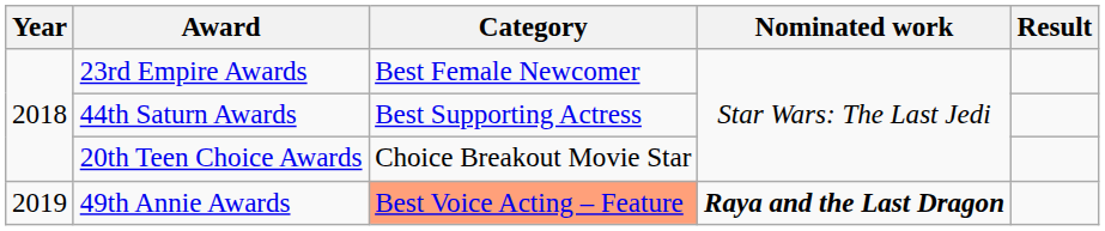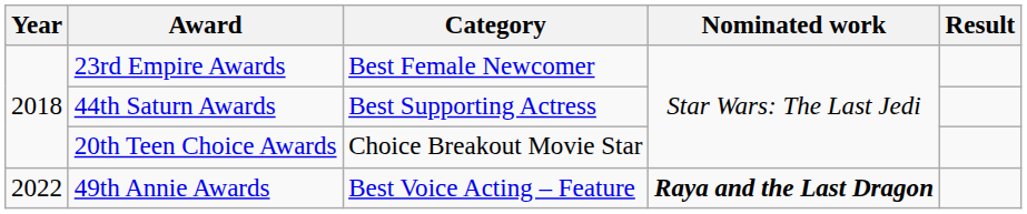 <table class="wikitable plainrowheaders sortable">
 <tr>
 <th scope="col">Year</th>
 <th scope="col">Award</th>
 <th scope="col">Category</th>
 <th scope="col">Nominated work</th>
 <th class="unsortable">Result</th>
 </tr>
 <tr>
 <td rowspan="3">2018</td>
 <td><a href='#'>23rd Empire Awards</a></td>
 <td><a href='#'>Best Female Newcomer</a></td>
 <td rowspan="3" scope="row" style="text-align:center;"><em>Star Wars: The Last Jedi</em></td>
 <td></td>
 </tr>
 <tr>
 <td><a href='#'>44th Saturn Awards</a></td>
 <td><a href='#'>Best Supporting Actress</a></td>
 <td></td>
 </tr>
 <tr>
 <td><a href='#'>20th Teen Choice Awards</a></td>
 <td>Choice Breakout Movie Star</td>
 <td></td>
 </tr>
 <tr>
-<td>2019</td>
+<td>2022</td>
 <td><a href='#'>49th Annie Awards</a></td>
-<td style="background: lightsalmon;"><a href='#'>Best Voice Acting – Feature</a></td>
+<td><a href='#'>Best Voice Acting – Feature</a></td>
 <td scope="row" style="text-align:center;"><strong><em>Raya and the Last Dragon</em></strong></td>
 <td></td>
 </tr>
 </table>
